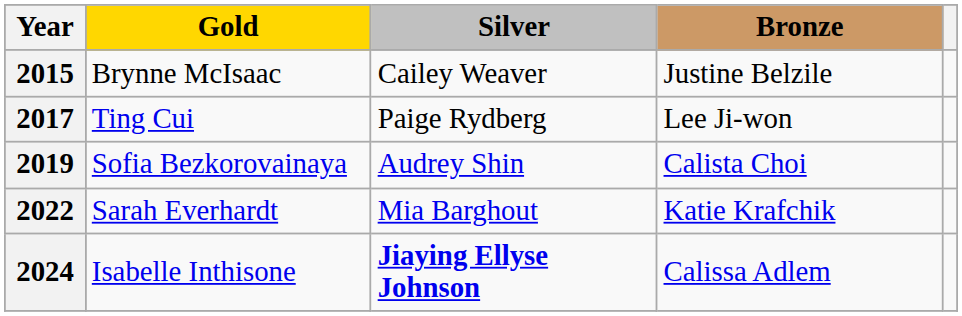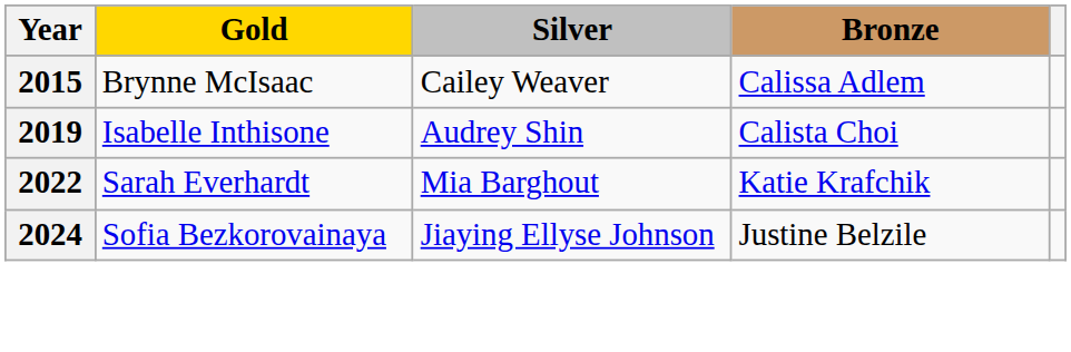 <table class="wikitable unsortable" style="text-align:left; width:85%">
 <tr>
 <th scope="col" style="text-align:center">Year</th>
 <td scope="col" style="text-align:center; width:30%; background:gold"><strong>Gold</strong></td>
 <td scope="col" style="text-align:center; width:30%; background:silver"><strong>Silver</strong></td>
 <td scope="col" style="text-align:center; width:30%; background:#c96"><strong>Bronze</strong></td>
 <th scope="col" style="text-align:center"></th>
 </tr>
 <tr>
 <th scope="row">2015</th>
 <td> Brynne McIsaac</td>
 <td> Cailey Weaver</td>
-<td> Justine Belzile</td>
-<td></td>
-</tr>
-<tr>
-<th scope="row">2017</th>
-<td> <a href='#'>Ting Cui</a></td>
-<td> Paige Rydberg</td>
-<td> Lee Ji-won</td>
+<td> <a href='#'>Calissa Adlem</a></td>
 <td></td>
 </tr>
 <tr>
 <th scope="row">2019</th>
-<td> <a href='#'>Sofia Bezkorovainaya</a></td>
+<td> <a href='#'>Isabelle Inthisone</a></td>
 <td> <a href='#'>Audrey Shin</a></td>
 <td> <a href='#'>Calista Choi</a></td>
 <td></td>
 </tr>
 <tr>
 <th scope="row">2022</th>
 <td> <a href='#'>Sarah Everhardt</a></td>
 <td> <a href='#'>Mia Barghout</a></td>
 <td> <a href='#'>Katie Krafchik</a></td>
 <td></td>
 </tr>
 <tr>
 <th scope="row">2024</th>
-<td> <a href='#'>Isabelle Inthisone</a></td>
-<td><strong> <a href='#'>Jiaying Ellyse Johnson</a></strong></td>
-<td> <a href='#'>Calissa Adlem</a></td>
+<td> <a href='#'>Sofia Bezkorovainaya</a></td>
+<td> <a href='#'>Jiaying Ellyse Johnson</a></td>
+<td> Justine Belzile</td>
 <td></td>
 </tr>
 </table>
